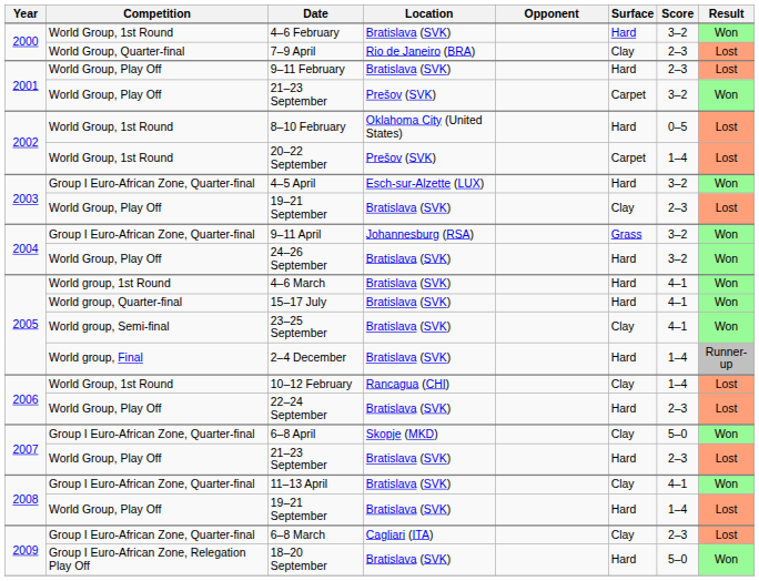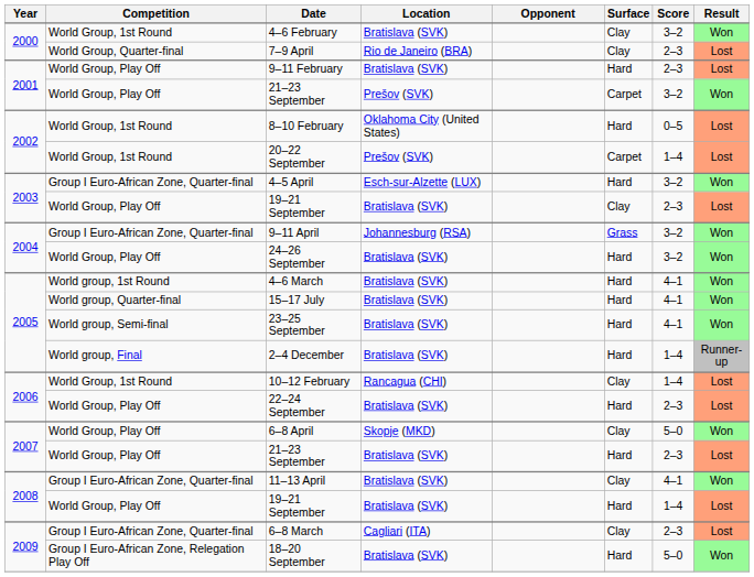 <table class="wikitable collapsible collapsed">
 <tr>
 <th width="50">Year</th>
 <th width="300">Competition</th>
 <th width="125">Date</th>
 <th width="175">Location</th>
 <th width="150">Opponent</th>
 <th width="60">Surface</th>
 <th width="50">Score</th>
 <th width="70">Result</th>
 </tr>
 <tr style="border-top:2px solid gray;">
 <td align="center" rowspan="2"><a href='#'>2000</a></td>
 <td>World Group, 1st Round</td>
 <td>4–6 February</td>
 <td><a href='#'>Bratislava</a> (<a href='#'>SVK</a>)</td>
 <td></td>
-<td><a href='#'>Hard</a></td>
+<td>Clay</td>
 <td align="center">3–2</td>
 <td align="center" bgcolor="#98FB98">Won</td>
 </tr>
 <tr>
 <td>World Group, Quarter-final</td>
 <td>7–9 April</td>
 <td><a href='#'>Rio de Janeiro</a> (<a href='#'>BRA</a>)</td>
 <td></td>
 <td>Clay</td>
 <td align="center">2–3</td>
 <td align="center" bgcolor="#FFA07A">Lost</td>
 </tr>
 <tr style="border-top:2px solid gray;">
 <td align="center" rowspan="2"><a href='#'>2001</a></td>
 <td>World Group,  Play Off</td>
 <td>9–11 February</td>
 <td><a href='#'>Bratislava</a> (<a href='#'>SVK</a>)</td>
 <td></td>
 <td>Hard</td>
 <td align="center">2–3</td>
 <td align="center" bgcolor="#FFA07A">Lost</td>
 </tr>
 <tr>
 <td>World Group, Play Off</td>
 <td>21–23 September</td>
 <td><a href='#'>Prešov</a> (<a href='#'>SVK</a>)</td>
 <td></td>
 <td>Carpet</td>
 <td align="center">3–2</td>
 <td align="center" bgcolor="#98FB98">Won</td>
 </tr>
 <tr style="border-top:2px solid gray;">
 <td align="center" rowspan="2"><a href='#'>2002</a></td>
 <td>World Group, 1st Round</td>
 <td>8–10 February</td>
 <td><a href='#'>Oklahoma City</a> (United States)</td>
 <td></td>
 <td>Hard</td>
 <td align="center">0–5</td>
 <td align="center" bgcolor="#FFA07A">Lost</td>
 </tr>
 <tr>
 <td>World Group, 1st Round</td>
 <td>20–22 September</td>
 <td><a href='#'>Prešov</a> (<a href='#'>SVK</a>)</td>
 <td></td>
 <td>Carpet</td>
 <td align="center">1–4</td>
 <td align="center" bgcolor="#FFA07A">Lost</td>
 </tr>
 <tr style="border-top:2px solid gray;">
 <td align="center" rowspan="2"><a href='#'>2003</a></td>
 <td>Group I Euro-African Zone, Quarter-final</td>
 <td>4–5 April</td>
 <td><a href='#'>Esch-sur-Alzette</a> (<a href='#'>LUX</a>)</td>
 <td></td>
 <td>Hard</td>
 <td align="center">3–2</td>
 <td align="center" bgcolor="#98FB98">Won</td>
 </tr>
 <tr>
 <td>World Group,  Play Off</td>
 <td>19–21 September</td>
 <td><a href='#'>Bratislava</a> (<a href='#'>SVK</a>)</td>
 <td></td>
 <td>Clay</td>
 <td align="center">2–3</td>
 <td align="center" bgcolor="#FFA07A">Lost</td>
 </tr>
 <tr style="border-top:2px solid gray;">
 <td align="center" rowspan="2"><a href='#'>2004</a></td>
 <td>Group I Euro-African Zone, Quarter-final</td>
 <td>9–11 April</td>
 <td><a href='#'>Johannesburg</a> (<a href='#'>RSA</a>)</td>
 <td></td>
 <td><a href='#'>Grass</a></td>
 <td align="center">3–2</td>
 <td align="center" bgcolor="#98FB98">Won</td>
 </tr>
 <tr>
 <td>World Group,  Play Off</td>
 <td>24–26 September</td>
 <td><a href='#'>Bratislava</a> (<a href='#'>SVK</a>)</td>
 <td></td>
 <td>Hard</td>
 <td align="center">3–2</td>
 <td align="center" bgcolor="#98FB98">Won</td>
 </tr>
 <tr style="border-top:2px solid gray;">
 <td align="center" rowspan="4"><a href='#'>2005</a></td>
 <td>World group, 1st Round</td>
 <td>4–6 March</td>
 <td><a href='#'>Bratislava</a> (<a href='#'>SVK</a>)</td>
 <td></td>
 <td>Hard</td>
 <td align="center">4–1</td>
 <td align="center" bgcolor="#98FB98">Won</td>
 </tr>
 <tr>
 <td>World group, Quarter-final</td>
 <td>15–17 July</td>
 <td><a href='#'>Bratislava</a> (<a href='#'>SVK</a>)</td>
 <td></td>
 <td>Hard</td>
 <td align="center">4–1</td>
 <td align="center" bgcolor="#98FB98">Won</td>
 </tr>
 <tr>
 <td>World group, Semi-final</td>
 <td>23–25 September</td>
 <td><a href='#'>Bratislava</a> (<a href='#'>SVK</a>)</td>
 <td></td>
-<td>Clay</td>
+<td>Hard</td>
 <td align="center">4–1</td>
 <td align="center" bgcolor="#98FB98">Won</td>
 </tr>
 <tr>
 <td>World group, <a href='#'>Final</a></td>
 <td>2–4 December</td>
 <td><a href='#'>Bratislava</a> (<a href='#'>SVK</a>)</td>
 <td></td>
 <td>Hard</td>
 <td align="center">1–4</td>
 <td align="center" bgcolor="silver">Runner-up</td>
 </tr>
 <tr style="border-top:2px solid gray;">
 <td align="center" rowspan="2"><a href='#'>2006</a></td>
 <td>World Group, 1st Round</td>
 <td>10–12 February</td>
 <td><a href='#'>Rancagua</a> (<a href='#'>CHI</a>)</td>
 <td></td>
 <td>Clay</td>
 <td align="center">1–4</td>
 <td align="center" bgcolor="#FFA07A">Lost</td>
 </tr>
 <tr>
 <td>World Group, Play Off</td>
 <td>22–24 September</td>
 <td><a href='#'>Bratislava</a> (<a href='#'>SVK</a>)</td>
 <td></td>
 <td>Hard</td>
 <td align="center">2–3</td>
 <td align="center" bgcolor="#FFA07A">Lost</td>
 </tr>
 <tr style="border-top:2px solid gray;">
 <td align="center" rowspan="2"><a href='#'>2007</a></td>
-<td>Group I Euro-African Zone, Quarter-final</td>
+<td>World Group,  Play Off</td>
 <td>6–8 April</td>
 <td><a href='#'>Skopje</a> (<a href='#'>MKD</a>)</td>
 <td></td>
 <td>Clay</td>
 <td align="center">5–0</td>
 <td align="center" bgcolor="#98FB98">Won</td>
 </tr>
 <tr>
 <td>World Group, Play Off</td>
 <td>21–23 September</td>
 <td><a href='#'>Bratislava</a> (<a href='#'>SVK</a>)</td>
 <td></td>
 <td>Hard</td>
 <td align="center">2–3</td>
 <td align="center" bgcolor="#FFA07A">Lost</td>
 </tr>
 <tr style="border-top:2px solid gray;">
 <td align="center" rowspan="2"><a href='#'>2008</a></td>
 <td>Group I Euro-African Zone, Quarter-final</td>
 <td>11–13 April</td>
 <td><a href='#'>Bratislava</a> (<a href='#'>SVK</a>)</td>
 <td></td>
 <td>Clay</td>
 <td align="center">4–1</td>
 <td align="center" bgcolor="#98FB98">Won</td>
 </tr>
 <tr>
 <td>World Group, Play Off</td>
 <td>19–21 September</td>
 <td><a href='#'>Bratislava</a> (<a href='#'>SVK</a>)</td>
 <td></td>
 <td>Hard</td>
 <td align="center">1–4</td>
 <td align="center" bgcolor="#FFA07A">Lost</td>
 </tr>
 <tr style="border-top:2px solid gray;">
 <td align="center" rowspan="2"><a href='#'>2009</a></td>
 <td>Group I Euro-African Zone, Quarter-final</td>
 <td>6–8 March</td>
 <td><a href='#'>Cagliari</a> (<a href='#'>ITA</a>)</td>
 <td></td>
 <td>Clay</td>
 <td align="center">2–3</td>
 <td align="center" bgcolor="#FFA07A">Lost</td>
 </tr>
 <tr>
 <td>Group I Euro-African Zone, Relegation Play Off</td>
 <td>18–20 September</td>
 <td><a href='#'>Bratislava</a> (<a href='#'>SVK</a>)</td>
 <td></td>
 <td>Hard</td>
 <td align="center">5–0</td>
 <td align="center" bgcolor="#98FB98">Won</td>
 </tr>
 <tr>
 </tr>
 </table>
